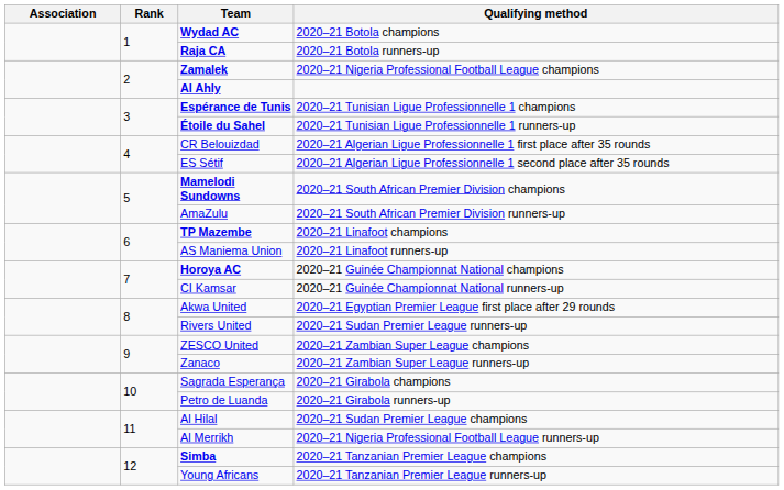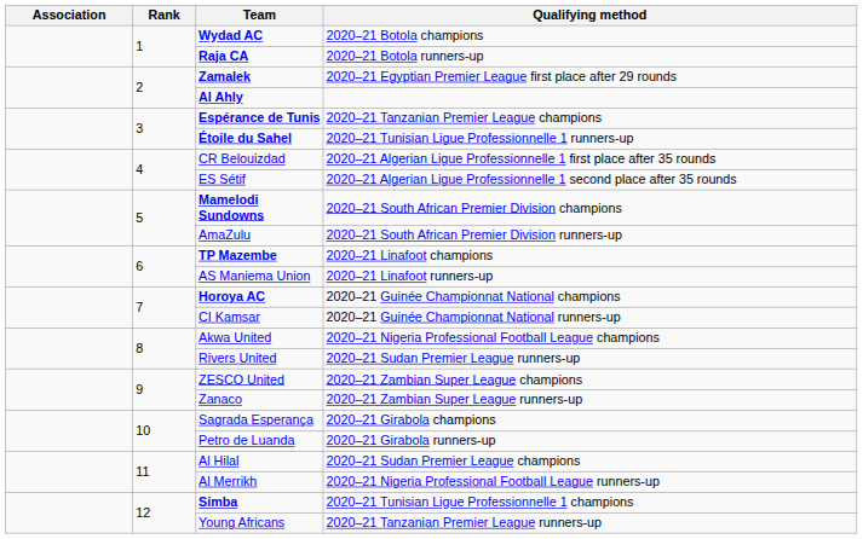 <table class="wikitable">
 <tr>
 <th width=150>Association</th>
 <th width=70>Rank </th>
 <th width=150>Team</th>
 <th width=650>Qualifying method</th>
 </tr>
 <tr>
 <td rowspan=2></td>
 <td rowspan=2>1 </td>
 <td><strong><a href='#'>Wydad AC</a></strong></td>
 <td><a href='#'>2020–21 Botola</a> champions</td>
 </tr>
 <tr>
 <td><strong><a href='#'>Raja CA</a></strong></td>
 <td><a href='#'>2020–21 Botola</a> runners-up</td>
 </tr>
 <tr>
 <td rowspan=2></td>
 <td rowspan=2>2 </td>
 <td><strong><a href='#'>Zamalek</a></strong></td>
-<td><a href='#'>2020–21 Nigeria Professional Football League</a> champions</td>
+<td><a href='#'>2020–21 Egyptian Premier League</a> first place after 29 rounds</td>
 </tr>
 <tr>
 <td><strong><a href='#'>Al Ahly</a></strong></td>
 <td></td>
 </tr>
 <tr>
 <td rowspan=2></td>
 <td rowspan=2>3 </td>
 <td><strong><a href='#'>Espérance de Tunis</a></strong></td>
-<td><a href='#'>2020–21 Tunisian Ligue Professionnelle 1</a> champions</td>
+<td><a href='#'>2020–21 Tanzanian Premier League</a> champions</td>
 </tr>
 <tr>
 <td><strong><a href='#'>Étoile du Sahel</a></strong></td>
 <td><a href='#'>2020–21 Tunisian Ligue Professionnelle 1</a> runners-up</td>
 </tr>
 <tr>
 <td rowspan=2></td>
 <td rowspan=2>4 </td>
 <td><a href='#'>CR Belouizdad</a></td>
 <td><a href='#'>2020–21 Algerian Ligue Professionnelle 1</a> first place after 35 rounds</td>
 </tr>
 <tr>
 <td><a href='#'>ES Sétif</a></td>
 <td><a href='#'>2020–21 Algerian Ligue Professionnelle 1</a> second place after 35 rounds</td>
 </tr>
 <tr>
 <td rowspan=2></td>
 <td rowspan=2>5 </td>
 <td><strong><a href='#'>Mamelodi Sundowns</a></strong></td>
 <td><a href='#'>2020–21 South African Premier Division</a> champions</td>
 </tr>
 <tr>
 <td><a href='#'>AmaZulu</a></td>
 <td><a href='#'>2020–21 South African Premier Division</a> runners-up</td>
 </tr>
 <tr>
 <td rowspan=2></td>
 <td rowspan=2>6 </td>
 <td><strong><a href='#'>TP Mazembe</a></strong></td>
 <td><a href='#'>2020–21 Linafoot</a> champions</td>
 </tr>
 <tr>
 <td><a href='#'>AS Maniema Union</a></td>
 <td><a href='#'>2020–21 Linafoot</a> runners-up</td>
 </tr>
 <tr>
 <td rowspan=2></td>
 <td rowspan=2>7 </td>
 <td><strong><a href='#'>Horoya AC</a></strong></td>
 <td>2020–21 <a href='#'>Guinée Championnat National</a> champions</td>
 </tr>
 <tr>
 <td><a href='#'>CI Kamsar</a></td>
 <td>2020–21 <a href='#'>Guinée Championnat National</a> runners-up</td>
 </tr>
 <tr>
 <td rowspan=2></td>
 <td rowspan=2>8 </td>
 <td><a href='#'>Akwa United</a></td>
-<td><a href='#'>2020–21 Egyptian Premier League</a> first place after 29 rounds</td>
+<td><a href='#'>2020–21 Nigeria Professional Football League</a> champions</td>
 </tr>
 <tr>
 <td><a href='#'>Rivers United</a></td>
 <td><a href='#'>2020–21 Sudan Premier League</a> runners-up</td>
 </tr>
 <tr>
 <td rowspan=2></td>
 <td rowspan=2>9 </td>
 <td><a href='#'>ZESCO United</a></td>
 <td><a href='#'>2020–21 Zambian Super League</a> champions</td>
 </tr>
 <tr>
 <td><a href='#'>Zanaco</a></td>
 <td><a href='#'>2020–21 Zambian Super League</a> runners-up</td>
 </tr>
 <tr>
 <td rowspan=2></td>
 <td rowspan=2>10 </td>
 <td><a href='#'>Sagrada Esperança</a></td>
 <td><a href='#'>2020–21 Girabola</a> champions</td>
 </tr>
 <tr>
 <td><a href='#'>Petro de Luanda</a></td>
 <td><a href='#'>2020–21 Girabola</a> runners-up</td>
 </tr>
 <tr>
 <td rowspan=2></td>
 <td rowspan=2>11 </td>
 <td><a href='#'>Al Hilal</a></td>
 <td><a href='#'>2020–21 Sudan Premier League</a> champions</td>
 </tr>
 <tr>
 <td><a href='#'>Al Merrikh</a></td>
 <td><a href='#'>2020–21 Nigeria Professional Football League</a> runners-up</td>
 </tr>
 <tr>
 <td rowspan=2></td>
 <td rowspan=2>12 </td>
 <td><strong><a href='#'>Simba</a></strong></td>
-<td><a href='#'>2020–21 Tanzanian Premier League</a> champions</td>
+<td><a href='#'>2020–21 Tunisian Ligue Professionnelle 1</a> champions</td>
 </tr>
 <tr>
 <td><a href='#'>Young Africans</a></td>
 <td><a href='#'>2020–21 Tanzanian Premier League</a> runners-up</td>
 </tr>
 </table>
